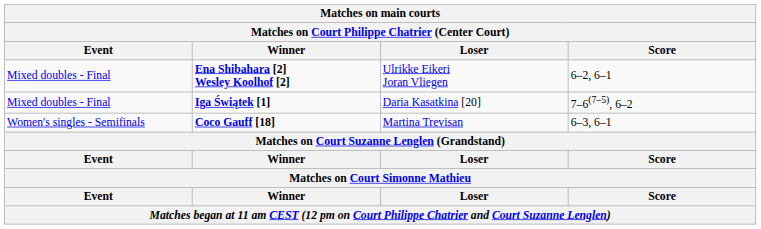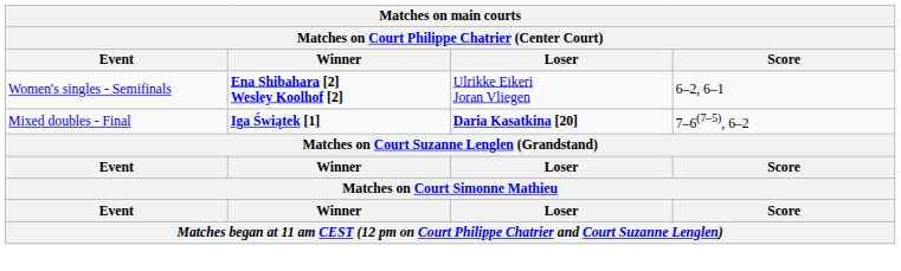 <table class="wikitable" style="margin:auto;">
 <tr>
 <th colspan=4 style=white-space:nowrap>Matches on main courts</th>
 </tr>
 <tr>
 <th colspan=4>Matches on <a href='#'>Court Philippe Chatrier</a> (Center Court)</th>
 </tr>
 <tr>
 <th width=250>Event</th>
 <th width=250>Winner</th>
 <th width=250>Loser</th>
 <th width=250>Score</th>
 </tr>
 <tr>
-<td><a href='#'>Mixed doubles - Final</a></td>
+<td><a href='#'>Women's singles - Semifinals</a></td>
 <td><strong> <a href='#'>Ena Shibahara</a> [2] <br>  <a href='#'>Wesley Koolhof</a> [2]</strong></td>
 <td> <a href='#'>Ulrikke Eikeri</a> <br>  <a href='#'>Joran Vliegen</a></td>
 <td>6–2, 6–1</td>
 </tr>
 <tr>
 <td><a href='#'>Mixed doubles - Final</a></td>
 <td><strong> <a href='#'>Iga Świątek</a> [1]</strong></td>
-<td> <a href='#'>Daria Kasatkina</a> [20]</td>
+<td><strong> <a href='#'>Daria Kasatkina</a> [20]</strong></td>
 <td>7–6<sup>(7–5)</sup>, 6–2</td>
-</tr>
-<tr>
-<td><a href='#'>Women's singles - Semifinals</a></td>
-<td><strong> <a href='#'>Coco Gauff</a> [18]</strong></td>
-<td> <a href='#'>Martina Trevisan</a></td>
-<td>6–3, 6–1</td>
 </tr>
 <tr>
 <th colspan=4>Matches on <a href='#'>Court Suzanne Lenglen</a> (Grandstand)</th>
 </tr>
 <tr>
 <th width=250>Event</th>
 <th width=250>Winner</th>
 <th width=250>Loser</th>
 <th width=250>Score</th>
 </tr>
 <tr>
 <th colspan=4>Matches on <a href='#'>Court Simonne Mathieu</a></th>
 </tr>
 <tr>
 <th width=250>Event</th>
 <th width=250>Winner</th>
 <th width=250>Loser</th>
 <th width=250>Score</th>
 </tr>
 <tr>
 <th colspan=4><em>Matches began at 11 am <a href='#'>CEST</a> (12 pm on <a href='#'>Court Philippe Chatrier</a> and <a href='#'>Court Suzanne Lenglen</a>)</em></th>
 </tr>
 </table>
